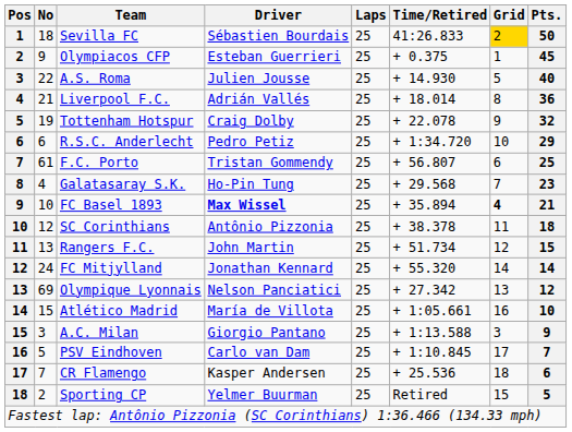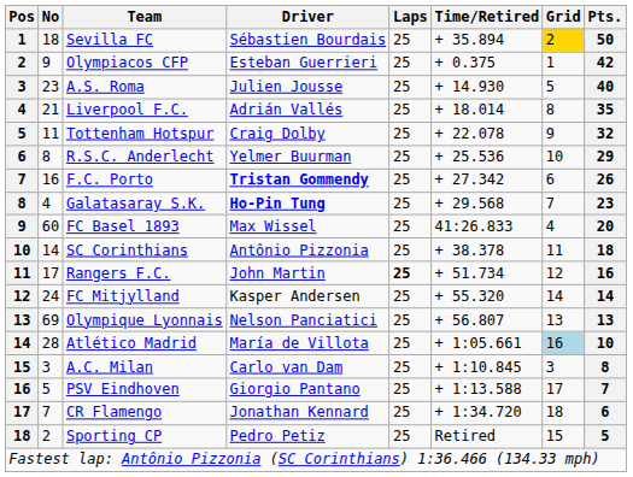 <table class="wikitable" style="font-size: 95%">
 <tr>
 <th>Pos</th>
 <th>No</th>
 <th>Team</th>
 <th>Driver</th>
 <th>Laps</th>
 <th>Time/Retired</th>
 <th>Grid</th>
 <th>Pts.</th>
 </tr>
 <tr>
 <th>1</th>
 <td>18</td>
 <td> <a href='#'>Sevilla FC</a></td>
 <td> <a href='#'>Sébastien Bourdais</a></td>
 <td>25</td>
-<td>41:26.833</td>
+<td>+ 35.894</td>
 <td style="background: gold;">2</td>
 <th>50</th>
 </tr>
 <tr>
 <th>2</th>
 <td>9</td>
 <td> <a href='#'>Olympiacos CFP</a></td>
 <td> <a href='#'>Esteban Guerrieri</a></td>
 <td>25</td>
 <td>+ 0.375</td>
 <td>1</td>
-<th>45</th>
+<th>42</th>
 </tr>
 <tr>
 <th>3</th>
-<td>22</td>
+<td>23</td>
 <td> <a href='#'>A.S. Roma</a></td>
 <td> <a href='#'>Julien Jousse</a></td>
 <td>25</td>
 <td>+ 14.930</td>
 <td>5</td>
 <th>40</th>
 </tr>
 <tr>
 <th>4</th>
 <td>21</td>
 <td> <a href='#'>Liverpool F.C.</a></td>
 <td> <a href='#'>Adrián Vallés</a></td>
 <td>25</td>
 <td>+ 18.014</td>
 <td>8</td>
-<th>36</th>
+<th>35</th>
 </tr>
 <tr>
 <th>5</th>
-<td>19</td>
+<td>11</td>
 <td> <a href='#'>Tottenham Hotspur</a></td>
 <td> <a href='#'>Craig Dolby</a></td>
 <td>25</td>
 <td>+ 22.078</td>
 <td>9</td>
 <th>32</th>
 </tr>
 <tr>
 <th>6</th>
-<td>6</td>
+<td>8</td>
 <td> <a href='#'>R.S.C. Anderlecht</a></td>
-<td> <a href='#'>Pedro Petiz</a></td>
+<td> <a href='#'>Yelmer Buurman</a></td>
 <td>25</td>
-<td>+ 1:34.720</td>
+<td>+ 25.536</td>
 <td>10</td>
 <th>29</th>
 </tr>
 <tr>
 <th>7</th>
-<td>61</td>
+<td>16</td>
 <td> <a href='#'>F.C. Porto</a></td>
-<td> <a href='#'>Tristan Gommendy</a></td>
+<td><strong> <a href='#'>Tristan Gommendy</a></strong></td>
 <td>25</td>
-<td>+ 56.807</td>
+<td>+ 27.342</td>
 <td>6</td>
-<th>25</th>
+<th>26</th>
 </tr>
 <tr>
 <th>8</th>
 <td>4</td>
 <td> <a href='#'>Galatasaray S.K.</a></td>
-<td> <a href='#'>Ho-Pin Tung</a></td>
+<td><strong> <a href='#'>Ho-Pin Tung</a></strong></td>
 <td>25</td>
 <td>+ 29.568</td>
 <td>7</td>
 <th>23</th>
 </tr>
 <tr>
 <th>9</th>
-<td>10</td>
+<td>60</td>
 <td> <a href='#'>FC Basel 1893</a></td>
-<td><strong> <a href='#'>Max Wissel</a></strong></td>
+<td> <a href='#'>Max Wissel</a></td>
 <td>25</td>
-<td>+ 35.894</td>
-<td><strong>4</strong></td>
-<th>21</th>
+<td>41:26.833</td>
+<td>4</td>
+<th>20</th>
 </tr>
 <tr>
 <th>10</th>
-<td>12</td>
+<td>14</td>
 <td> <a href='#'>SC Corinthians</a></td>
 <td> <a href='#'>Antônio Pizzonia</a></td>
 <td>25</td>
 <td>+ 38.378</td>
 <td>11</td>
 <th>18</th>
 </tr>
 <tr>
 <th>11</th>
-<td>13</td>
+<td>17</td>
 <td> <a href='#'>Rangers F.C.</a></td>
 <td> <a href='#'>John Martin</a></td>
-<td>25</td>
+<td><strong>25</strong></td>
 <td>+ 51.734</td>
 <td>12</td>
-<th>15</th>
+<th>16</th>
 </tr>
 <tr>
 <th>12</th>
 <td>24</td>
 <td> <a href='#'>FC Mitjylland</a></td>
-<td> <a href='#'>Jonathan Kennard</a></td>
+<td> Kasper Andersen</td>
 <td>25</td>
 <td>+ 55.320</td>
 <td>14</td>
 <th>14</th>
 </tr>
 <tr>
 <th>13</th>
 <td>69</td>
 <td> <a href='#'>Olympique Lyonnais</a></td>
 <td> <a href='#'>Nelson Panciatici</a></td>
 <td>25</td>
-<td>+ 27.342</td>
+<td>+ 56.807</td>
 <td>13</td>
-<th>12</th>
+<th>13</th>
 </tr>
 <tr>
 <th>14</th>
-<td>15</td>
+<td>28</td>
 <td> <a href='#'>Atlético Madrid</a></td>
 <td> <a href='#'>María de Villota</a></td>
 <td>25</td>
 <td>+ 1:05.661</td>
-<td>16</td>
+<td style="background: lightblue;">16</td>
 <th>10</th>
 </tr>
 <tr>
 <th>15</th>
 <td>3</td>
 <td> <a href='#'>A.C. Milan</a></td>
-<td> <a href='#'>Giorgio Pantano</a></td>
+<td> <a href='#'>Carlo van Dam</a></td>
 <td>25</td>
-<td>+ 1:13.588</td>
+<td>+ 1:10.845</td>
 <td>3</td>
-<th>9</th>
+<th>8</th>
 </tr>
 <tr>
 <th>16</th>
 <td>5</td>
 <td> <a href='#'>PSV Eindhoven</a></td>
-<td> <a href='#'>Carlo van Dam</a></td>
+<td> <a href='#'>Giorgio Pantano</a></td>
 <td>25</td>
-<td>+ 1:10.845</td>
+<td>+ 1:13.588</td>
 <td>17</td>
 <th>7</th>
 </tr>
 <tr>
 <th>17</th>
 <td>7</td>
 <td> <a href='#'>CR Flamengo</a></td>
-<td> Kasper Andersen</td>
+<td> <a href='#'>Jonathan Kennard</a></td>
 <td>25</td>
-<td>+ 25.536</td>
+<td>+ 1:34.720</td>
 <td>18</td>
 <th>6</th>
 </tr>
 <tr>
 <th>18</th>
 <td>2</td>
 <td> <a href='#'>Sporting CP</a></td>
-<td> <a href='#'>Yelmer Buurman</a></td>
+<td> <a href='#'>Pedro Petiz</a></td>
 <td>25</td>
 <td>Retired</td>
 <td>15</td>
 <th>5</th>
 </tr>
 <tr>
 <td colspan=8><em>Fastest lap: <a href='#'>Antônio Pizzonia</a> (<a href='#'>SC Corinthians</a>) 1:36.466 (134.33 mph)</em></td>
 </tr>
 </table>
